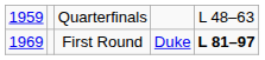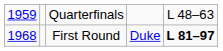 <table class="wikitable">
 <tr align="center">
 <td><a href='#'>1959</a></td>
 <td></td>
 <td>Quarterfinals</td>
 <td></td>
 <td>L 48–63</td>
 </tr>
 <tr align="center">
-<td><a href='#'>1969</a></td>
+<td><a href='#'>1968</a></td>
 <td></td>
 <td>First Round</td>
 <td><a href='#'>Duke</a></td>
 <td><strong>L 81–97</strong></td>
 </tr>
 </table>
